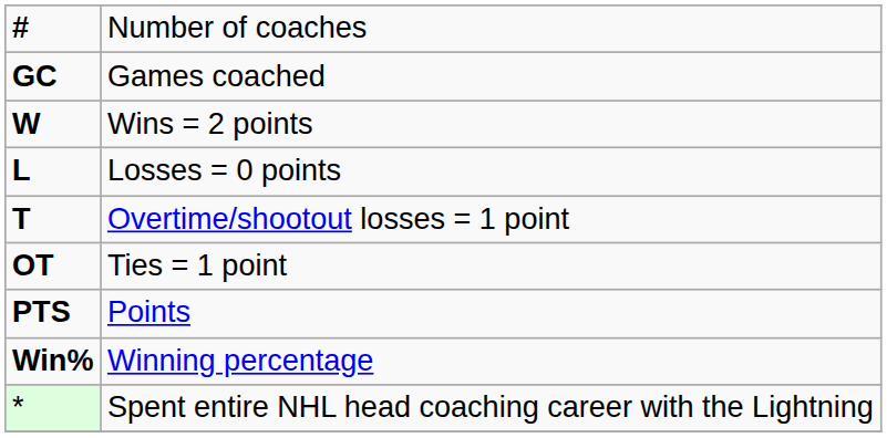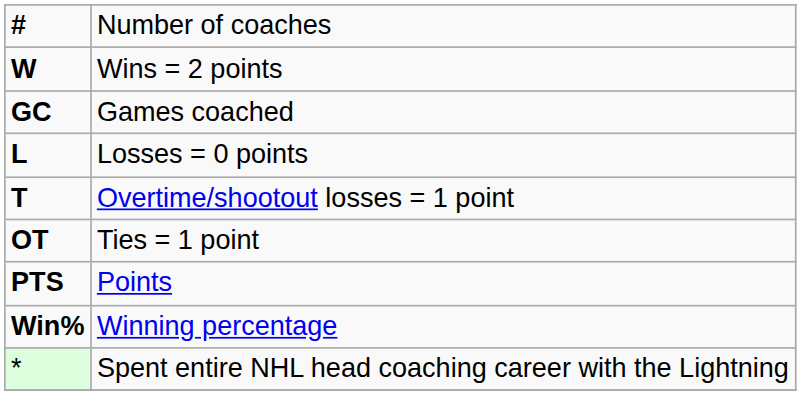 <table class="wikitable">
 <tr>
 <td><strong>#</strong></td>
 <td>Number of coaches</td>
 </tr>
 <tr>
+<td><strong>W</strong></td>
+<td>Wins = 2 points</td>
+</tr>
+<tr>
 <td><strong>GC</strong></td>
 <td>Games coached</td>
-</tr>
-<tr>
-<td><strong>W</strong></td>
-<td>Wins = 2 points</td>
 </tr>
 <tr>
 <td><strong>L</strong></td>
 <td>Losses = 0 points</td>
 </tr>
 <tr>
 <td><strong>T</strong></td>
 <td><a href='#'>Overtime/shootout</a> losses = 1 point</td>
 </tr>
 <tr>
 <td><strong>OT</strong></td>
 <td>Ties = 1 point</td>
 </tr>
 <tr>
 <td><strong>PTS</strong></td>
 <td><a href='#'>Points</a></td>
 </tr>
 <tr>
 <td><strong>Win%</strong></td>
 <td><a href='#'>Winning percentage</a></td>
 </tr>
 <tr>
 <td style="background-color:#ddffdd">*</td>
 <td>Spent entire NHL head coaching career with the Lightning</td>
 </tr>
 <tr>
 </tr>
 </table>
